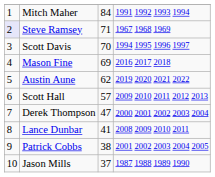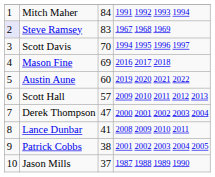 <table class="wikitable">
 <tr>
 </tr>
 <tr>
 <td>1</td>
 <td>Mitch Maher</td>
 <td><abbr>84</abbr></td>
 <td style="font-size:80%;"><a href='#'>1991</a> <a href='#'>1992</a> <a href='#'>1993</a> <a href='#'>1994</a></td>
 </tr>
 <tr>
 <td style="background: lavender;">2</td>
 <td><a href='#'>Steve Ramsey</a></td>
-<td><abbr>71</abbr></td>
+<td><abbr>83</abbr></td>
 <td style="font-size:80%;"><a href='#'>1967</a> <a href='#'>1968</a> <a href='#'>1969</a></td>
 </tr>
 <tr>
 <td>3</td>
 <td>Scott Davis</td>
 <td><abbr>70</abbr></td>
 <td style="font-size:80%;"><a href='#'>1994</a> <a href='#'>1995</a> <a href='#'>1996</a> <a href='#'>1997</a></td>
 </tr>
 <tr>
 <td>4</td>
 <td><a href='#'>Mason Fine</a></td>
 <td><abbr>69</abbr></td>
 <td style="font-size:80%;"><a href='#'>2016</a> <a href='#'>2017</a> <a href='#'>2018</a></td>
 </tr>
 <tr>
 <td>5</td>
 <td><a href='#'>Austin Aune</a></td>
-<td><abbr>62</abbr></td>
+<td><abbr>60</abbr></td>
 <td style="font-size:80%;"><a href='#'>2019</a> <a href='#'>2020</a> <a href='#'>2021</a> <a href='#'>2022</a></td>
 </tr>
 <tr>
 <td>6</td>
 <td>Scott Hall</td>
 <td><abbr>57</abbr></td>
 <td style="font-size:80%;"><a href='#'>2009</a> <a href='#'>2010</a> <a href='#'>2011</a> <a href='#'>2012</a> <a href='#'>2013</a></td>
 </tr>
 <tr>
 <td>7</td>
 <td>Derek Thompson</td>
 <td><abbr>47</abbr></td>
 <td style="font-size:80%;"><a href='#'>2000</a> <a href='#'>2001</a> <a href='#'>2002</a> <a href='#'>2003</a> <a href='#'>2004</a></td>
 </tr>
 <tr>
 <td>8</td>
 <td><a href='#'>Lance Dunbar</a></td>
 <td><abbr>41</abbr></td>
 <td style="font-size:80%;"><a href='#'>2008</a> <a href='#'>2009</a> <a href='#'>2010</a> <a href='#'>2011</a></td>
 </tr>
 <tr>
 <td>9</td>
 <td><a href='#'>Patrick Cobbs</a></td>
 <td><abbr>38</abbr></td>
 <td style="font-size:80%;"><a href='#'>2001</a> <a href='#'>2002</a> <a href='#'>2003</a> <a href='#'>2004</a> <a href='#'>2005</a></td>
 </tr>
 <tr>
 <td>10</td>
 <td>Jason Mills</td>
 <td><abbr>37</abbr></td>
 <td style="font-size:80%;"><a href='#'>1987</a> <a href='#'>1988</a> <a href='#'>1989</a> <a href='#'>1990</a></td>
 </tr>
 </table>
